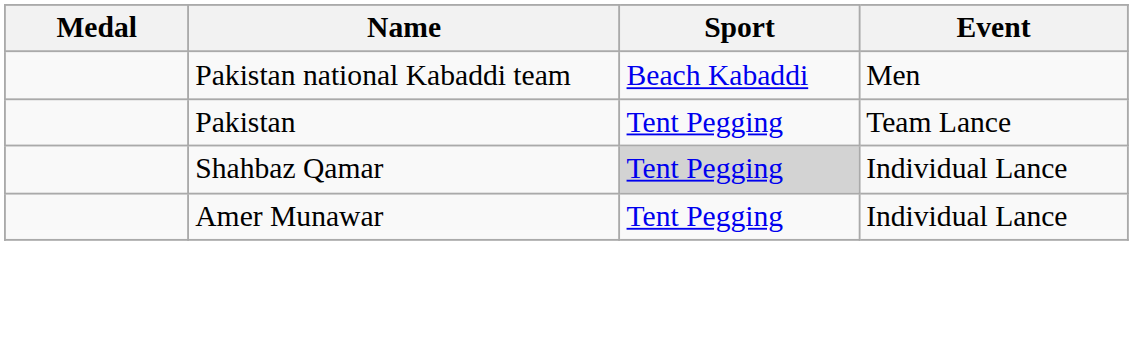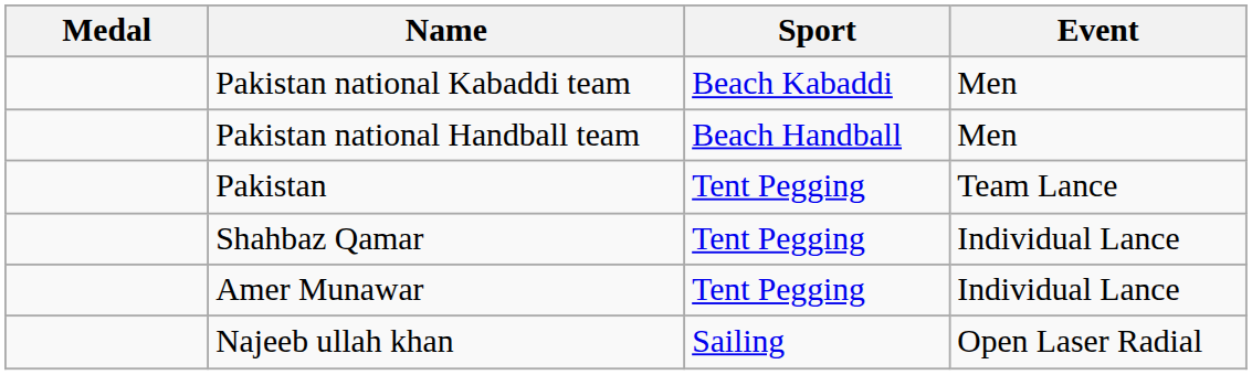 <table class=wikitable style="font-size:100%">
 <tr>
 <th style="width:6em">Medal</th>
 <th style="width:15em">Name</th>
 <th style="width:8em">Sport</th>
 <th style="width:9em">Event</th>
 </tr>
 <tr>
 <td></td>
 <td>Pakistan national Kabaddi team</td>
 <td><a href='#'>Beach Kabaddi</a></td>
 <td>Men</td>
 </tr>
 <tr>
 <td></td>
+<td>Pakistan national Handball team</td>
+<td><a href='#'>Beach Handball</a></td>
+<td>Men</td>
+</tr>
+<tr>
+<td></td>
 <td>Pakistan</td>
 <td><a href='#'>Tent Pegging</a></td>
 <td>Team Lance</td>
 </tr>
 <tr>
 <td></td>
 <td>Shahbaz Qamar</td>
-<td style="background: lightgrey;"><a href='#'>Tent Pegging</a></td>
+<td><a href='#'>Tent Pegging</a></td>
 <td>Individual Lance</td>
 </tr>
 <tr>
 <td></td>
 <td>Amer Munawar</td>
 <td><a href='#'>Tent Pegging</a></td>
 <td>Individual Lance</td>
 </tr>
+<tr>
+<td></td>
+<td>Najeeb ullah khan</td>
+<td><a href='#'>Sailing</a></td>
+<td>Open Laser Radial</td>
+</tr>
 </table>
